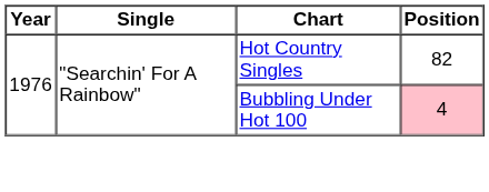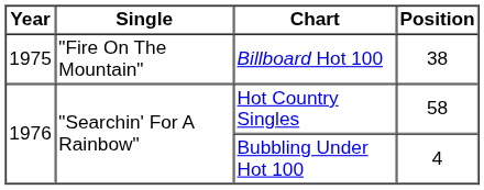 <table border=1 cellspacing=0 cellpadding=2 width="400px">
 <tr>
 <th>Year</th>
 <th>Single</th>
 <th>Chart</th>
 <th>Position</th>
 </tr>
 <tr>
+<td rowspan="1">1975</td>
+<td rowspan="1">"Fire On The Mountain"</td>
+<td><a href='#'><em>Billboard</em> Hot 100</a></td>
+<td style="text-align:center;">38</td>
+</tr>
+<tr>
 <td rowspan="2">1976</td>
 <td rowspan="2">"Searchin' For A Rainbow"</td>
 <td><a href='#'>Hot Country Singles</a></td>
-<td style="text-align:center;">82</td>
+<td style="text-align:center;">58</td>
 </tr>
 <tr>
 <td><a href='#'>Bubbling Under Hot 100</a></td>
-<td style="background: pink; text-align:center;">4</td>
+<td style="text-align:center;">4</td>
 </tr>
 </table>
